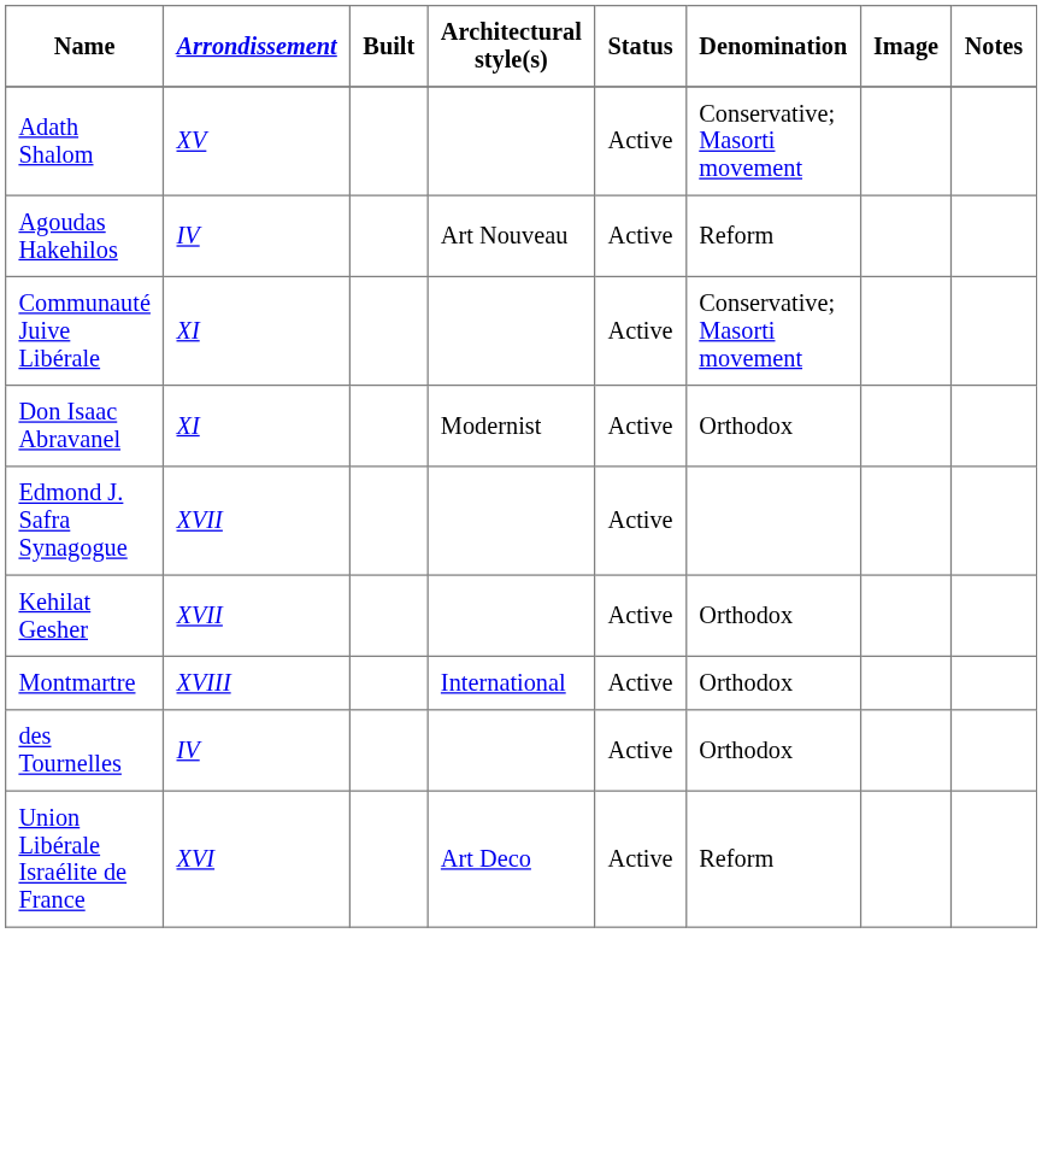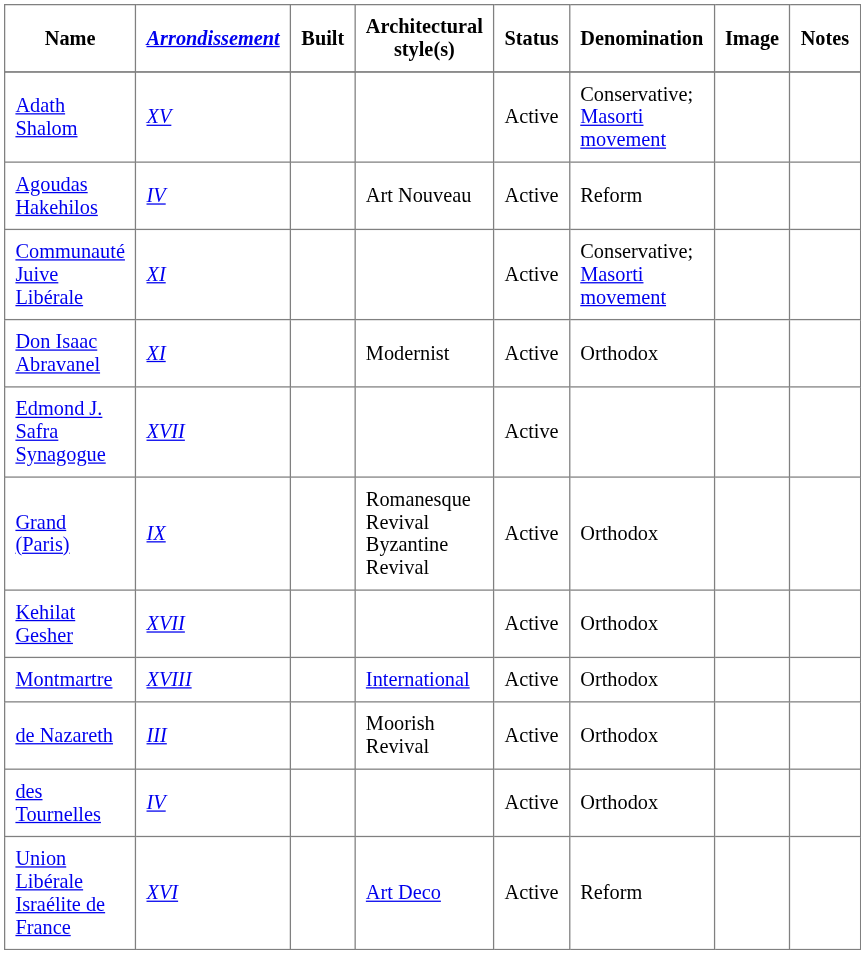 <table class="toccolours" border="1" cellpadding="8" style="border-collapse: collapse;" class="wikitable sortable">
 <tr>
 <th>Name</th>
 <th><em><a href='#'>Arrondissement</a></em></th>
 <th>Built</th>
 <th>Architectural style(s)</th>
 <th>Status</th>
 <th>Denomination</th>
 <th>Image</th>
 <th>Notes</th>
 </tr>
 <tr>
 </tr>
 <tr>
 <td><a href='#'>Adath Shalom</a></td>
 <td><em><a href='#'>XV</a></em></td>
 <td align=center></td>
 <td></td>
 <td>Active</td>
 <td>Conservative;<br><a href='#'>Masorti movement</a></td>
 <td></td>
 <td></td>
 </tr>
 <tr>
 <td><a href='#'>Agoudas Hakehilos</a></td>
 <td><em><a href='#'>IV</a></em></td>
 <td align=center></td>
 <td>Art Nouveau</td>
 <td>Active</td>
 <td>Reform</td>
 <td></td>
 <td></td>
 </tr>
 <tr>
 <td><a href='#'>Communauté Juive Libérale</a></td>
 <td><em><a href='#'>XI</a></em></td>
 <td align=center></td>
 <td></td>
 <td>Active</td>
 <td>Conservative;<br><a href='#'>Masorti movement</a></td>
 <td></td>
 <td></td>
 </tr>
 <tr>
 <td><a href='#'>Don Isaac Abravanel</a></td>
 <td><em><a href='#'>XI</a></em></td>
 <td align=center></td>
 <td>Modernist</td>
 <td>Active</td>
 <td>Orthodox</td>
 <td></td>
 <td></td>
 </tr>
 <tr>
 <td><a href='#'>Edmond J. Safra Synagogue</a></td>
 <td><em><a href='#'>XVII</a></em></td>
 <td align=center></td>
 <td></td>
 <td>Active</td>
 <td></td>
 <td></td>
 <td></td>
 </tr>
 <tr>
+<td><a href='#'>Grand (Paris)</a></td>
+<td><em><a href='#'>IX</a></em></td>
+<td align=center></td>
+<td>Romanesque Revival<br>Byzantine Revival</td>
+<td>Active</td>
+<td>Orthodox</td>
+<td></td>
+<td></td>
+</tr>
+<tr>
 <td><a href='#'>Kehilat Gesher</a></td>
 <td><em><a href='#'>XVII</a></em></td>
 <td align=center></td>
 <td></td>
 <td>Active</td>
 <td>Orthodox</td>
 <td></td>
 <td></td>
 </tr>
 <tr>
 <td><a href='#'>Montmartre</a></td>
 <td><em><a href='#'>XVIII</a></em></td>
 <td align=center></td>
 <td><a href='#'>International</a></td>
+<td>Active</td>
+<td>Orthodox</td>
+<td></td>
+<td></td>
+</tr>
+<tr>
+<td><a href='#'>de Nazareth</a></td>
+<td><em><a href='#'>III</a></em></td>
+<td align=center></td>
+<td>Moorish Revival</td>
 <td>Active</td>
 <td>Orthodox</td>
 <td></td>
 <td></td>
 </tr>
 <tr>
 <td><a href='#'>des Tournelles</a></td>
 <td><em><a href='#'>IV</a></em></td>
 <td align=center></td>
 <td></td>
 <td>Active</td>
 <td>Orthodox</td>
 <td></td>
 <td></td>
 </tr>
 <tr>
 <td><a href='#'>Union Libérale Israélite de France</a></td>
 <td><em><a href='#'>XVI</a></em></td>
 <td align=center></td>
 <td><a href='#'>Art Deco</a></td>
 <td>Active</td>
 <td>Reform</td>
 <td></td>
 <td></td>
 </tr>
 </table>
